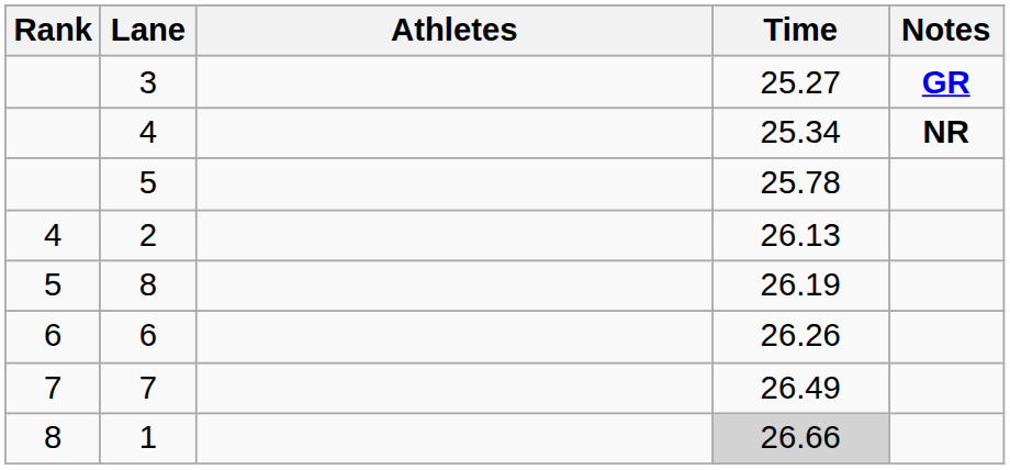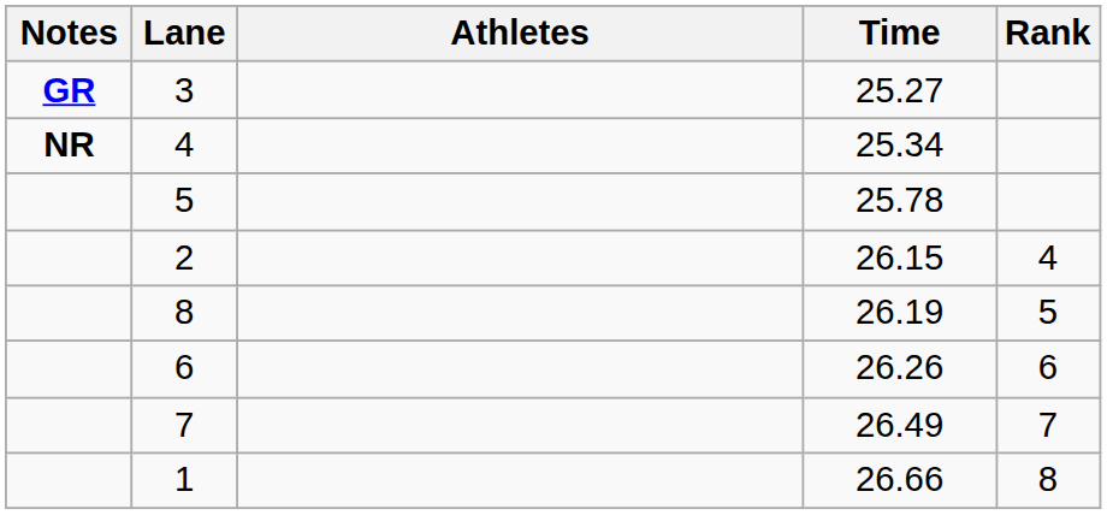 <table class="wikitable sortable" style="text-align:center;">
 <tr>
-<th width=40>Rank</th>
+<th width=50>Notes</th>
 <th width=40>Lane</th>
 <th width=250>Athletes</th>
 <th width=80>Time</th>
-<th width=50>Notes</th>
+<th width=40>Rank</th>
 </tr>
 <tr>
-<td></td>
+<td><strong><a href='#'>GR</a></strong></td>
 <td>3</td>
 <td align=left></td>
 <td>25.27</td>
-<td><strong><a href='#'>GR</a></strong></td>
+<td></td>
 </tr>
 <tr>
-<td></td>
+<td><strong>NR</strong></td>
 <td>4</td>
 <td align=left></td>
 <td>25.34</td>
-<td><strong>NR</strong></td>
+<td></td>
 </tr>
 <tr>
 <td></td>
 <td>5</td>
 <td align=left></td>
 <td>25.78</td>
 <td></td>
 </tr>
 <tr>
-<td>4</td>
+<td></td>
 <td>2</td>
 <td align=left></td>
-<td>26.13</td>
-<td></td>
+<td>26.15</td>
+<td>4</td>
 </tr>
 <tr>
-<td>5</td>
+<td></td>
 <td>8</td>
 <td align=left></td>
 <td>26.19</td>
-<td></td>
+<td>5</td>
 </tr>
 <tr>
-<td>6</td>
+<td></td>
 <td>6</td>
 <td align=left></td>
 <td>26.26</td>
-<td></td>
+<td>6</td>
 </tr>
 <tr>
-<td>7</td>
+<td></td>
 <td>7</td>
 <td align=left></td>
 <td>26.49</td>
-<td></td>
+<td>7</td>
 </tr>
 <tr>
-<td>8</td>
+<td></td>
 <td>1</td>
 <td align=left></td>
-<td style="background: lightgrey;">26.66</td>
-<td></td>
+<td>26.66</td>
+<td>8</td>
 </tr>
 </table>
